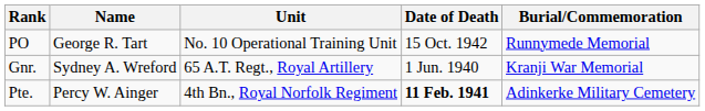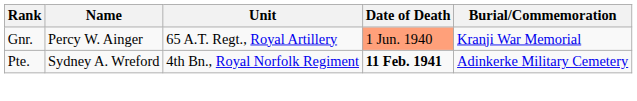 <table class="wikitable">
 <tr>
 <th>Rank</th>
 <th>Name</th>
 <th>Unit</th>
 <th>Date of Death</th>
 <th>Burial/Commemoration</th>
 </tr>
 <tr>
-<td>PO</td>
-<td>George R. Tart</td>
-<td>No. 10 Operational Training Unit</td>
-<td>15 Oct. 1942</td>
-<td><a href='#'>Runnymede Memorial</a></td>
-</tr>
-<tr>
 <td>Gnr.</td>
-<td>Sydney A. Wreford</td>
+<td>Percy W. Ainger</td>
 <td>65 A.T. Regt., <a href='#'>Royal Artillery</a></td>
-<td>1 Jun. 1940</td>
+<td style="background: lightsalmon;">1 Jun. 1940</td>
 <td><a href='#'>Kranji War Memorial</a></td>
 </tr>
 <tr>
 <td>Pte.</td>
-<td>Percy W. Ainger</td>
+<td>Sydney A. Wreford</td>
 <td>4th Bn., <a href='#'>Royal Norfolk Regiment</a></td>
 <td><strong>11 Feb. 1941</strong></td>
 <td><a href='#'>Adinkerke Military Cemetery</a></td>
 </tr>
 </table>
